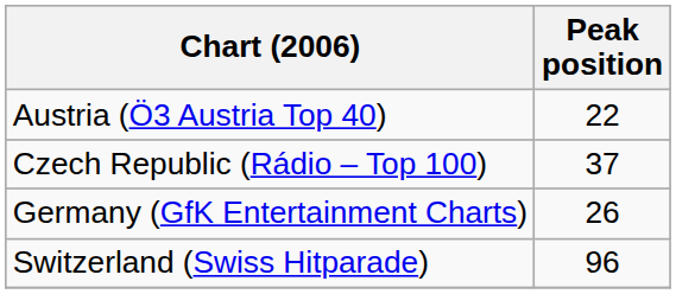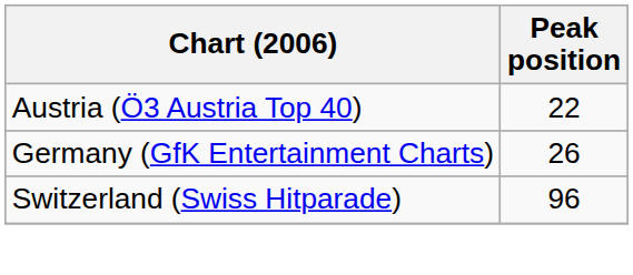 <table class="wikitable sortable">
 <tr>
 <th>Chart (2006)</th>
 <th>Peak<br>position</th>
 </tr>
 <tr>
 <td>Austria (<a href='#'>Ö3 Austria Top 40</a>)</td>
 <td style="text-align:center;">22</td>
-</tr>
-<tr>
-<td>Czech Republic (<a href='#'>Rádio – Top 100</a>)</td>
-<td style="text-align:center;">37</td>
 </tr>
 <tr>
 <td>Germany (<a href='#'>GfK Entertainment Charts</a>)</td>
 <td style="text-align:center;">26</td>
 </tr>
 <tr>
 <td>Switzerland (<a href='#'>Swiss Hitparade</a>)</td>
 <td style="text-align:center;">96</td>
 </tr>
 <tr>
 </tr>
 </table>
